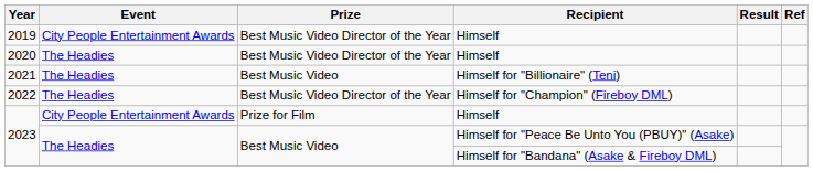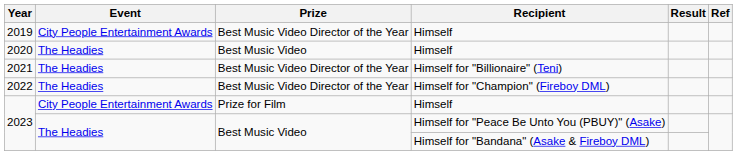 <table class ="wikitable">
 <tr>
 <th>Year</th>
 <th>Event</th>
 <th>Prize</th>
 <th>Recipient</th>
 <th>Result</th>
 <th>Ref</th>
 </tr>
 <tr>
 <td rowspan="1">2019</td>
 <td><a href='#'>City People Entertainment Awards</a></td>
 <td>Best Music Video Director of the Year</td>
 <td>Himself</td>
 <td></td>
 <td></td>
 </tr>
 <tr>
 <td rowspan="1">2020</td>
 <td><a href='#'>The Headies</a></td>
-<td>Best Music Video Director of the Year</td>
+<td>Best Music Video</td>
 <td>Himself</td>
 <td></td>
 <td></td>
 </tr>
 <tr>
 <td rowspan="1">2021</td>
 <td><a href='#'>The Headies</a></td>
-<td>Best Music Video</td>
+<td>Best Music Video Director of the Year</td>
 <td>Himself for "Billionaire" (<a href='#'>Teni</a>)</td>
 <td></td>
 <td></td>
 </tr>
 <tr>
 <td rowspan="1">2022</td>
 <td rowspan="1"><a href='#'>The Headies</a></td>
 <td>Best Music Video Director of the Year</td>
 <td>Himself for "Champion" (<a href='#'>Fireboy DML</a>)</td>
 <td></td>
 <td></td>
 </tr>
 <tr>
 <td rowspan="3">2023</td>
 <td><a href='#'>City People Entertainment Awards</a></td>
 <td>Prize for Film</td>
 <td rowspan="1">Himself</td>
 <td></td>
 <td></td>
 </tr>
 <tr>
 <td rowspan="2"><a href='#'>The Headies</a></td>
 <td rowspan="2">Best Music Video</td>
 <td>Himself for "Peace Be Unto You (PBUY)" (<a href='#'>Asake</a>)</td>
 <td></td>
 <td rowspan="2"></td>
 </tr>
 <tr>
 <td>Himself for "Bandana" (<a href='#'>Asake</a> & <a href='#'>Fireboy DML</a>)</td>
 <td></td>
 </tr>
 </table>
